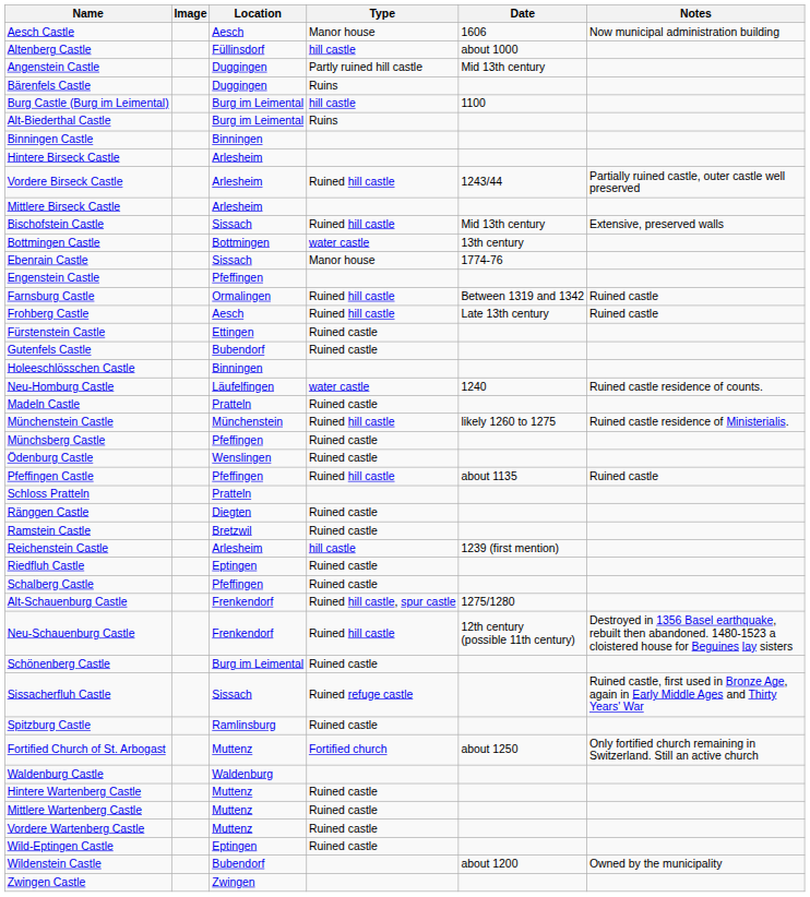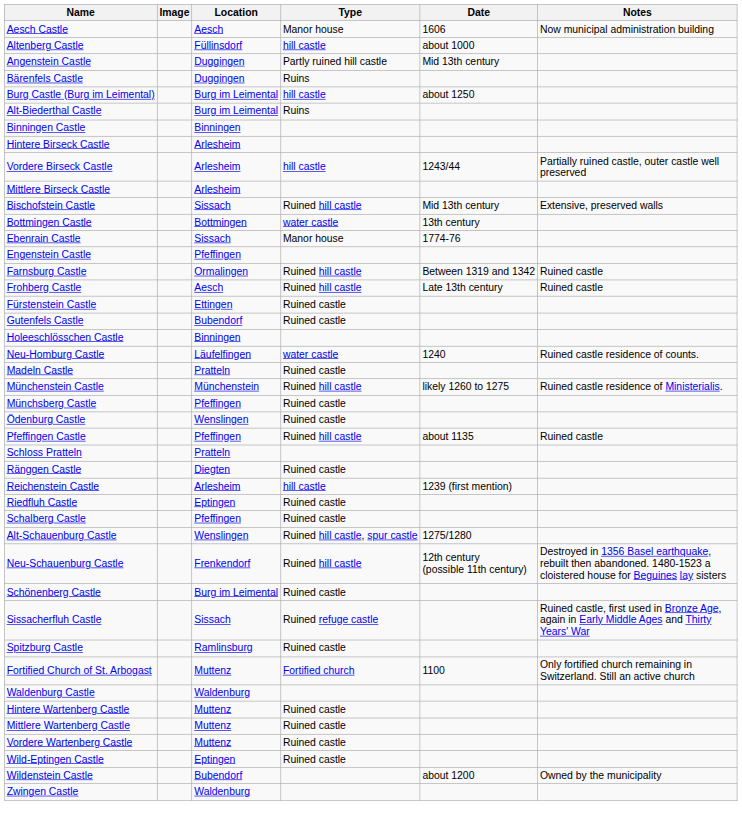 <table class="wikitable sortable" style="text-align:left; margin-left: auto; margin-right: auto; border: none; width:500">
 <tr>
 <th>Name</th>
 <th class="unsortable">Image</th>
 <th>Location</th>
 <th>Type</th>
 <th>Date</th>
 <th class="unsortable" style="width: 300px;">Notes</th>
 </tr>
 <tr>
 <td><a href='#'>Aesch Castle</a></td>
 <td></td>
 <td><a href='#'>Aesch</a><br></td>
 <td>Manor house</td>
 <td>1606</td>
 <td>Now municipal administration building</td>
 </tr>
 <tr>
 <td><a href='#'>Altenberg Castle</a></td>
 <td></td>
 <td><a href='#'>Füllinsdorf</a><br></td>
 <td><a href='#'>hill castle</a></td>
 <td data-sort-value=1000>about 1000</td>
 <td></td>
 </tr>
 <tr>
 <td><a href='#'>Angenstein Castle</a></td>
 <td></td>
 <td><a href='#'>Duggingen</a><br></td>
 <td>Partly ruined hill castle</td>
 <td data-sort-value=1250>Mid 13th century</td>
 <td></td>
 </tr>
 <tr>
 <td><a href='#'>Bärenfels Castle</a></td>
 <td></td>
 <td><a href='#'>Duggingen</a></td>
 <td>Ruins</td>
 <td></td>
 <td></td>
 </tr>
 <tr>
 <td><a href='#'>Burg Castle (Burg im Leimental)</a></td>
 <td></td>
 <td><a href='#'>Burg im Leimental</a><br></td>
 <td><a href='#'>hill castle</a></td>
-<td>1100</td>
+<td data-sort-value=1250>about 1250</td>
 <td></td>
 </tr>
 <tr>
 <td><a href='#'>Alt-Biederthal Castle</a></td>
 <td></td>
 <td><a href='#'>Burg im Leimental</a></td>
 <td>Ruins</td>
 <td></td>
 <td></td>
 </tr>
 <tr>
 <td><a href='#'>Binningen Castle</a></td>
 <td></td>
 <td><a href='#'>Binningen</a></td>
 <td></td>
 <td></td>
 <td></td>
 </tr>
 <tr>
 <td><a href='#'>Hintere Birseck Castle</a></td>
 <td></td>
 <td><a href='#'>Arlesheim</a></td>
 <td></td>
 <td></td>
 <td></td>
 </tr>
 <tr>
 <td><a href='#'>Vordere Birseck Castle</a></td>
 <td></td>
 <td><a href='#'>Arlesheim</a><br></td>
-<td>Ruined <a href='#'>hill castle</a></td>
+<td><a href='#'>hill castle</a></td>
 <td>1243/44</td>
 <td>Partially ruined castle, outer castle well preserved</td>
 </tr>
 <tr>
 <td><a href='#'>Mittlere Birseck Castle</a></td>
 <td></td>
 <td><a href='#'>Arlesheim</a></td>
 <td></td>
 <td></td>
 <td></td>
 </tr>
 <tr>
 <td><a href='#'>Bischofstein Castle</a></td>
 <td></td>
 <td><a href='#'>Sissach</a><br></td>
 <td>Ruined <a href='#'>hill castle</a></td>
 <td data-sort-value=1250>Mid 13th century</td>
 <td>Extensive, preserved walls</td>
 </tr>
 <tr>
 <td><a href='#'>Bottmingen Castle</a></td>
 <td></td>
 <td><a href='#'>Bottmingen</a><br></td>
 <td><a href='#'>water castle</a></td>
 <td data-sort-value=1250>13th century</td>
 <td></td>
 </tr>
 <tr>
 <td><a href='#'>Ebenrain Castle</a></td>
 <td></td>
 <td><a href='#'>Sissach</a><br></td>
 <td>Manor house</td>
 <td>1774-76</td>
 <td></td>
 </tr>
 <tr>
 <td><a href='#'>Engenstein Castle</a></td>
 <td></td>
 <td><a href='#'>Pfeffingen</a></td>
 <td></td>
 <td></td>
 <td></td>
 </tr>
 <tr>
 <td><a href='#'>Farnsburg Castle</a></td>
 <td></td>
 <td><a href='#'>Ormalingen</a><br></td>
 <td>Ruined <a href='#'>hill castle</a></td>
 <td data-sort-value=1319>Between 1319 and 1342</td>
 <td>Ruined castle</td>
 </tr>
 <tr>
 <td><a href='#'>Frohberg Castle</a></td>
 <td></td>
 <td><a href='#'>Aesch</a><br></td>
 <td>Ruined <a href='#'>hill castle</a></td>
 <td data-sort-value=1250>Late 13th century</td>
 <td>Ruined castle</td>
 </tr>
 <tr>
 <td><a href='#'>Fürstenstein Castle</a></td>
 <td></td>
 <td><a href='#'>Ettingen</a></td>
 <td>Ruined castle</td>
 <td></td>
 <td></td>
 </tr>
 <tr>
 <td><a href='#'>Gutenfels Castle</a></td>
 <td></td>
 <td><a href='#'>Bubendorf</a></td>
 <td>Ruined castle</td>
 <td></td>
 <td></td>
 </tr>
 <tr>
 <td><a href='#'>Holeeschlösschen Castle </a></td>
 <td></td>
 <td><a href='#'>Binningen</a></td>
 <td></td>
 <td></td>
 <td></td>
 </tr>
 <tr>
 <td><a href='#'>Neu-Homburg Castle</a></td>
 <td></td>
 <td><a href='#'>Läufelfingen</a><br></td>
 <td><a href='#'>water castle</a></td>
 <td>1240</td>
 <td>Ruined castle residence of counts.</td>
 </tr>
 <tr>
 <td><a href='#'>Madeln Castle</a></td>
 <td></td>
 <td><a href='#'>Pratteln</a></td>
 <td>Ruined castle</td>
 <td></td>
 <td></td>
 </tr>
 <tr>
 <td><a href='#'>Münchenstein Castle</a></td>
 <td></td>
 <td><a href='#'>Münchenstein</a><br></td>
 <td>Ruined <a href='#'>hill castle</a></td>
 <td data-sort-value=1260>likely 1260 to 1275</td>
 <td>Ruined castle residence of <a href='#'>Ministerialis</a>.</td>
 </tr>
 <tr>
 <td><a href='#'>Münchsberg Castle</a></td>
 <td></td>
 <td><a href='#'>Pfeffingen</a></td>
 <td>Ruined castle</td>
 <td></td>
 <td></td>
 </tr>
 <tr>
 <td><a href='#'>Ödenburg Castle</a></td>
 <td></td>
 <td><a href='#'>Wenslingen</a> </td>
 <td>Ruined castle</td>
 <td></td>
 <td></td>
 </tr>
 <tr>
 <td><a href='#'>Pfeffingen Castle</a></td>
 <td></td>
 <td><a href='#'>Pfeffingen</a><br></td>
 <td>Ruined <a href='#'>hill castle</a></td>
 <td data-sort-value=1135>about 1135</td>
 <td>Ruined castle</td>
 </tr>
 <tr>
 <td><a href='#'>Schloss Pratteln</a></td>
 <td></td>
 <td><a href='#'>Pratteln</a></td>
 <td></td>
 <td></td>
 <td></td>
 </tr>
 <tr>
 <td><a href='#'>Ränggen Castle</a></td>
 <td></td>
 <td><a href='#'>Diegten</a></td>
 <td>Ruined castle</td>
 <td></td>
 <td></td>
 </tr>
 <tr>
-<td><a href='#'>Ramstein Castle</a></td>
-<td></td>
-<td><a href='#'>Bretzwil</a></td>
-<td>Ruined castle</td>
-<td></td>
-<td></td>
-</tr>
-<tr>
 <td><a href='#'>Reichenstein Castle</a></td>
 <td></td>
 <td><a href='#'>Arlesheim</a><br></td>
 <td><a href='#'>hill castle</a></td>
 <td>1239 (first mention)</td>
 <td></td>
 </tr>
 <tr>
 <td><a href='#'>Riedfluh Castle</a></td>
 <td></td>
 <td><a href='#'>Eptingen</a></td>
 <td>Ruined castle</td>
 <td></td>
 <td></td>
 </tr>
 <tr>
 <td><a href='#'>Schalberg Castle</a></td>
 <td></td>
 <td><a href='#'>Pfeffingen</a></td>
 <td>Ruined castle</td>
 <td></td>
 <td></td>
 </tr>
 <tr>
 <td><a href='#'>Alt-Schauenburg Castle</a></td>
 <td></td>
-<td><a href='#'>Frenkendorf</a><br></td>
+<td><a href='#'>Wenslingen</a> </td>
 <td>Ruined <a href='#'>hill castle</a>, <a href='#'>spur castle</a></td>
 <td>1275/1280</td>
 <td></td>
 </tr>
 <tr>
 <td><a href='#'>Neu-Schauenburg Castle</a></td>
 <td></td>
 <td><a href='#'>Frenkendorf</a><br></td>
 <td>Ruined <a href='#'>hill castle</a></td>
 <td data-sort-value=1150>12th century <br>(possible 11th century)</td>
 <td>Destroyed in <a href='#'>1356 Basel earthquake</a>, rebuilt then abandoned. 1480-1523 a cloistered house for <a href='#'>Beguines</a> <a href='#'>lay</a> sisters</td>
 </tr>
 <tr>
 <td><a href='#'>Schönenberg Castle</a></td>
 <td></td>
 <td><a href='#'>Burg im Leimental</a></td>
 <td>Ruined castle</td>
 <td></td>
 <td></td>
 </tr>
 <tr>
 <td><a href='#'>Sissacherfluh Castle</a></td>
 <td></td>
 <td><a href='#'>Sissach</a><br></td>
 <td>Ruined <a href='#'>refuge castle</a></td>
 <td></td>
 <td>Ruined castle, first used in <a href='#'>Bronze Age</a>, again in <a href='#'>Early Middle Ages</a> and <a href='#'>Thirty Years' War</a></td>
 </tr>
 <tr>
 <td><a href='#'>Spitzburg Castle</a></td>
 <td></td>
 <td><a href='#'>Ramlinsburg</a></td>
 <td>Ruined castle</td>
 <td></td>
 <td></td>
 </tr>
 <tr>
 <td><a href='#'>Fortified Church of St. Arbogast</a></td>
 <td></td>
 <td><a href='#'>Muttenz</a><br></td>
 <td><a href='#'>Fortified church</a></td>
-<td data-sort-value=1250>about 1250</td>
+<td>1100</td>
 <td>Only fortified church remaining in Switzerland. Still an active church</td>
 </tr>
 <tr>
 <td><a href='#'>Waldenburg Castle</a></td>
 <td></td>
 <td><a href='#'>Waldenburg</a></td>
 <td></td>
 <td></td>
 <td></td>
 </tr>
 <tr>
 <td><a href='#'>Hintere Wartenberg Castle</a></td>
 <td></td>
 <td><a href='#'>Muttenz</a></td>
 <td>Ruined castle</td>
 <td></td>
 <td></td>
 </tr>
 <tr>
 <td><a href='#'>Mittlere Wartenberg Castle</a></td>
 <td></td>
 <td><a href='#'>Muttenz</a></td>
 <td>Ruined castle</td>
 <td></td>
 <td></td>
 </tr>
 <tr>
 <td><a href='#'>Vordere Wartenberg Castle</a></td>
 <td></td>
 <td><a href='#'>Muttenz</a></td>
 <td>Ruined castle</td>
 <td></td>
 <td></td>
 </tr>
 <tr>
 <td><a href='#'>Wild-Eptingen Castle</a></td>
 <td></td>
 <td><a href='#'>Eptingen</a></td>
 <td>Ruined castle</td>
 <td></td>
 <td></td>
 </tr>
 <tr>
 <td><a href='#'>Wildenstein Castle</a></td>
 <td></td>
 <td><a href='#'>Bubendorf</a><br></td>
 <td></td>
 <td data-sort-value=1200>about 1200</td>
 <td>Owned by the municipality</td>
 </tr>
 <tr>
 <td><a href='#'>Zwingen Castle</a></td>
 <td></td>
-<td><a href='#'>Zwingen</a></td>
+<td><a href='#'>Waldenburg</a></td>
 <td></td>
 <td></td>
 <td></td>
 </tr>
 <tr>
 </tr>
 </table>
